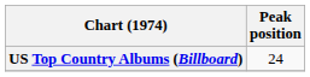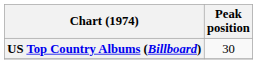 <table class="wikitable plainrowheaders" style="text-align:center">
 <tr>
 <th scope="col">Chart (1974)</th>
 <th scope="col">Peak<br>position</th>
 </tr>
 <tr>
 <th scope="row">US <a href='#'>Top Country Albums</a> (<em><a href='#'>Billboard</a></em>)</th>
-<td align="center">24</td>
+<td align="center">30</td>
 </tr>
 <tr>
 </tr>
 </table>
